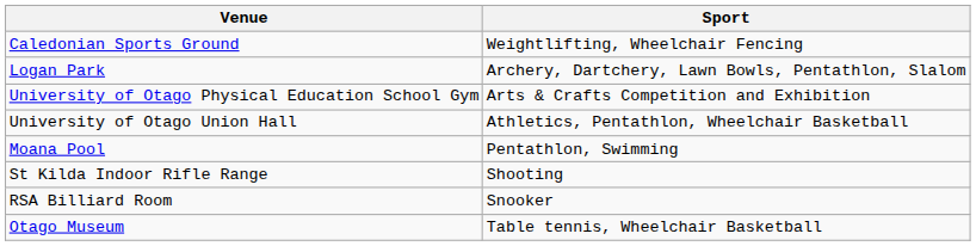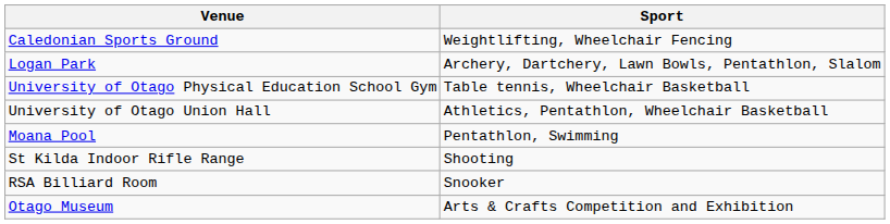 <table class="wikitable">
 <tr>
 <th>Venue</th>
 <th>Sport</th>
 </tr>
 <tr>
 <td><a href='#'>Caledonian Sports Ground</a></td>
 <td>Weightlifting, Wheelchair Fencing</td>
 </tr>
 <tr>
 <td><a href='#'>Logan Park</a></td>
 <td>Archery, Dartchery, Lawn Bowls, Pentathlon, Slalom</td>
 </tr>
 <tr>
 <td><a href='#'>University of Otago</a> Physical Education School Gym</td>
-<td>Arts & Crafts Competition and Exhibition</td>
+<td>Table tennis, Wheelchair Basketball</td>
 </tr>
 <tr>
 <td>University of Otago Union Hall</td>
 <td>Athletics, Pentathlon, Wheelchair Basketball</td>
 </tr>
 <tr>
 <td><a href='#'>Moana Pool</a></td>
 <td>Pentathlon, Swimming</td>
 </tr>
 <tr>
 <td>St Kilda Indoor Rifle Range</td>
 <td>Shooting</td>
 </tr>
 <tr>
 <td>RSA Billiard Room</td>
 <td>Snooker</td>
 </tr>
 <tr>
 <td><a href='#'>Otago Museum</a></td>
-<td>Table tennis, Wheelchair Basketball</td>
+<td>Arts & Crafts Competition and Exhibition</td>
 </tr>
 </table>
